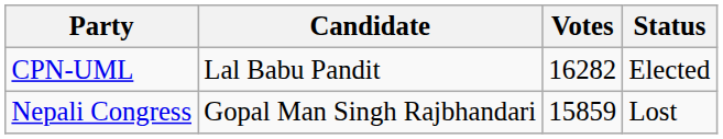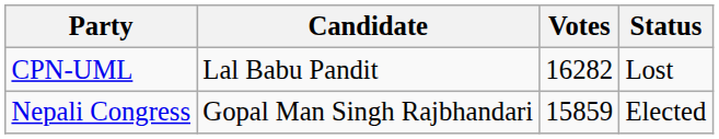 <table class="wikitable">
 <tr>
 <th>Party</th>
 <th>Candidate</th>
 <th>Votes</th>
 <th>Status</th>
 </tr>
 <tr>
 <td><a href='#'>CPN-UML</a></td>
 <td>Lal Babu Pandit</td>
 <td>16282</td>
-<td>Elected</td>
+<td>Lost</td>
 </tr>
 <tr>
 <td><a href='#'>Nepali Congress</a></td>
 <td>Gopal Man Singh Rajbhandari</td>
 <td>15859</td>
-<td>Lost</td>
+<td>Elected</td>
 </tr>
 </table>
